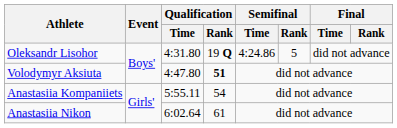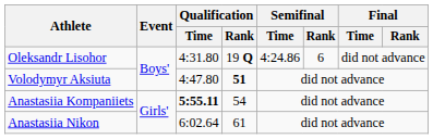 <table class=wikitable style=font-size:90%;text-align:center>
 <tr>
 <th rowspan=2>Athlete</th>
 <th rowspan=2>Event</th>
 <th colspan=2>Qualification</th>
 <th colspan=2>Semifinal</th>
 <th colspan=2>Final</th>
 </tr>
 <tr style=font-size:95%>
 <th>Time</th>
 <th>Rank</th>
 <th>Time</th>
 <th>Rank</th>
 <th>Time</th>
 <th>Rank</th>
 </tr>
 <tr>
 <td align=left><a href='#'>Oleksandr Lisohor</a></td>
 <td align=left rowspan=2><a href='#'>Boys'</a></td>
 <td>4:31.80</td>
 <td>19 <strong>Q</strong></td>
 <td>4:24.86</td>
-<td>5</td>
+<td>6</td>
 <td colspan=2>did not advance</td>
 </tr>
 <tr>
 <td align=left><a href='#'>Volodymyr Aksiuta</a></td>
 <td>4:47.80</td>
 <td><strong>51</strong></td>
 <td colspan=4>did not advance</td>
 </tr>
 <tr>
 <td align=left><a href='#'>Anastasiia Kompaniiets</a></td>
 <td align=left rowspan=2><a href='#'>Girls'</a></td>
-<td>5:55.11</td>
+<td><strong>5:55.11</strong></td>
 <td>54</td>
 <td colspan=4>did not advance</td>
 </tr>
 <tr>
 <td align=left><a href='#'>Anastasiia Nikon</a></td>
 <td>6:02.64</td>
 <td>61</td>
 <td colspan=4>did not advance</td>
 </tr>
 </table>
